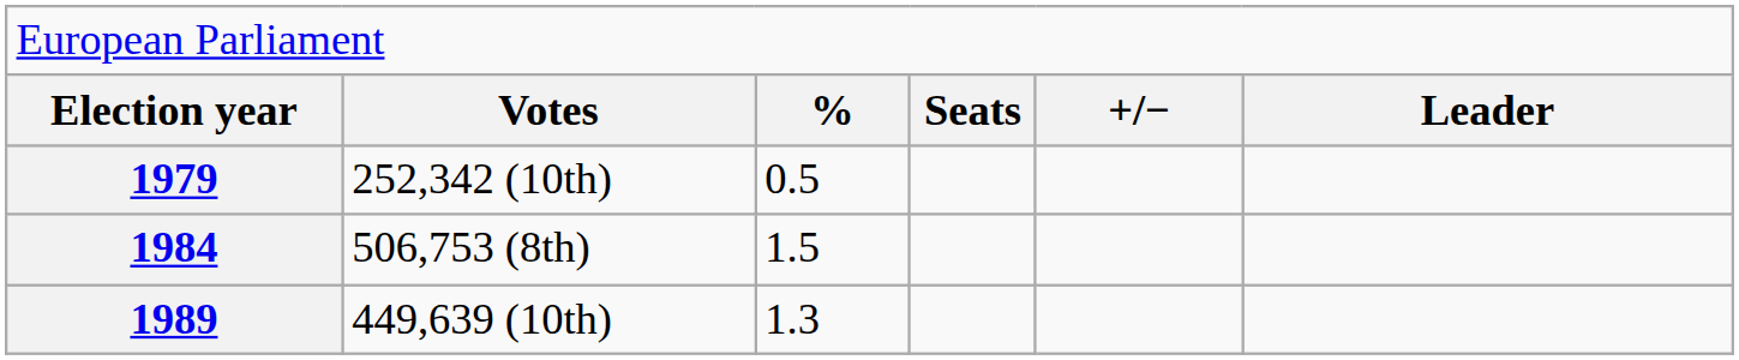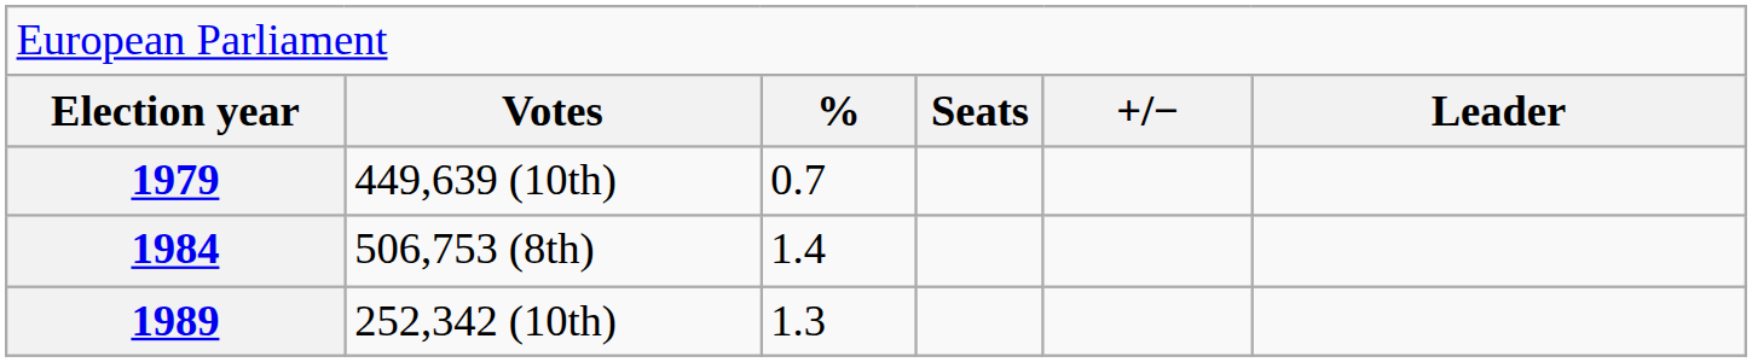 <table class=wikitable style="width:50%; border:1px #AAAAFF solid">
 <tr>
 <td colspan=6><a href='#'>European Parliament</a></td>
 </tr>
 <tr>
 <th width=13%>Election year</th>
 <th width=16%>Votes</th>
 <th width=6%>%</th>
 <th width=1%>Seats</th>
 <th width=8%>+/−</th>
 <th width=19%>Leader</th>
 </tr>
 <tr>
 <th><a href='#'>1979</a></th>
-<td>252,342 (10th)</td>
-<td>0.5</td>
+<td>449,639 (10th)</td>
+<td>0.7</td>
 <td></td>
 <td></td>
 <td></td>
 </tr>
 <tr>
 <th><a href='#'>1984</a></th>
 <td>506,753 (8th)</td>
-<td>1.5</td>
+<td>1.4</td>
 <td></td>
 <td></td>
 <td></td>
 </tr>
 <tr>
 <th><a href='#'>1989</a></th>
-<td>449,639 (10th)</td>
+<td>252,342 (10th)</td>
 <td>1.3</td>
 <td></td>
 <td></td>
 <td></td>
 </tr>
 </table>
